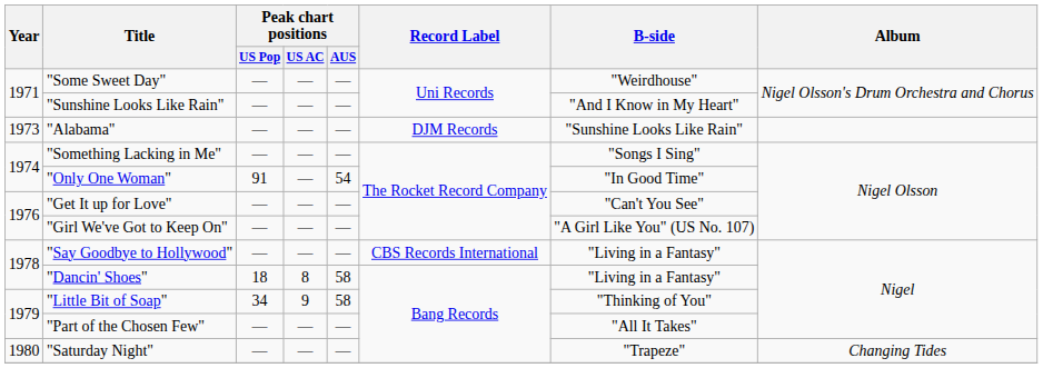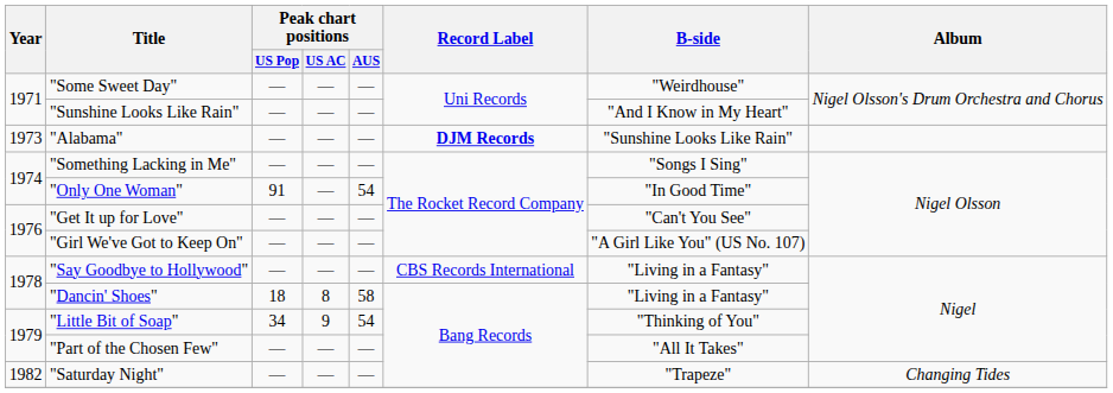 <table class="wikitable" style=text-align:center;>
 <tr>
 <th rowspan="2">Year</th>
 <th rowspan="2">Title</th>
 <th colspan="3">Peak chart<br>positions</th>
 <th rowspan="2"><a href='#'>Record Label</a></th>
 <th rowspan="2"><a href='#'>B-side</a></th>
 <th rowspan="2">Album</th>
 </tr>
 <tr style="font-size:smaller;">
 <th align=centre><a href='#'>US Pop</a></th>
 <th align=centre><a href='#'>US AC</a></th>
 <th align=centre><a href='#'>AUS</a></th>
 </tr>
 <tr>
 <td rowspan="2">1971</td>
 <td align=left>"Some Sweet Day"</td>
 <td>—</td>
 <td>—</td>
 <td>—</td>
 <td rowspan="2"><a href='#'>Uni Records</a></td>
 <td>"Weirdhouse"</td>
 <td rowspan="2"><em>Nigel Olsson's Drum Orchestra and Chorus</em></td>
 </tr>
 <tr>
 <td align=left>"Sunshine Looks Like Rain"</td>
 <td>—</td>
 <td>—</td>
 <td>—</td>
 <td>"And I Know in My Heart"</td>
 </tr>
 <tr>
 <td rowspan="1">1973</td>
 <td align=left>"Alabama"</td>
 <td>—</td>
 <td>—</td>
 <td>—</td>
-<td rowspan="1"><a href='#'>DJM Records</a></td>
+<td rowspan="1"><strong><a href='#'>DJM Records</a></strong></td>
 <td>"Sunshine Looks Like Rain"</td>
 <td rowspan="1"></td>
 </tr>
 <tr>
 <td rowspan="2">1974</td>
 <td align=left>"Something Lacking in Me"</td>
 <td>—</td>
 <td>—</td>
 <td>—</td>
 <td rowspan="4"><a href='#'>The Rocket Record Company</a></td>
 <td>"Songs I Sing"</td>
 <td rowspan="4"><em>Nigel Olsson</em></td>
 </tr>
 <tr>
 <td align=left>"<a href='#'>Only One Woman</a>"</td>
 <td>91</td>
 <td>—</td>
 <td>54</td>
 <td>"In Good Time"</td>
 </tr>
 <tr>
 <td rowspan="2">1976</td>
 <td align=left>"Get It up for Love"</td>
 <td>—</td>
 <td>—</td>
 <td>—</td>
 <td>"Can't You See"</td>
 </tr>
 <tr>
 <td align=left>"Girl We've Got to Keep On"</td>
 <td>—</td>
 <td>—</td>
 <td>—</td>
 <td>"A Girl Like You" (US No. 107)</td>
 </tr>
 <tr>
 <td rowspan="2">1978</td>
 <td align=left>"<a href='#'>Say Goodbye to Hollywood</a>"</td>
 <td>—</td>
 <td>—</td>
 <td>—</td>
 <td rowspan="1"><a href='#'>CBS Records International</a></td>
 <td>"Living in a Fantasy"</td>
 <td rowspan="4"><em>Nigel</em></td>
 </tr>
 <tr>
 <td align=left>"<a href='#'>Dancin' Shoes</a>"</td>
 <td>18</td>
 <td>8</td>
 <td>58</td>
 <td rowspan="4"><a href='#'>Bang Records</a></td>
 <td>"Living in a Fantasy"</td>
 </tr>
 <tr>
 <td rowspan="2">1979</td>
 <td align=left>"<a href='#'>Little Bit of Soap</a>"</td>
 <td>34</td>
 <td>9</td>
-<td>58</td>
+<td>54</td>
 <td>"Thinking of You"</td>
 </tr>
 <tr>
 <td align=left>"Part of the Chosen Few"</td>
 <td>—</td>
 <td>—</td>
 <td>—</td>
 <td>"All It Takes"</td>
 </tr>
 <tr>
-<td rowspan="1">1980</td>
+<td rowspan="1">1982</td>
 <td align=left>"Saturday Night"</td>
 <td>—</td>
 <td>—</td>
 <td>—</td>
 <td>"Trapeze"</td>
 <td rowspan="1"><em>Changing Tides</em></td>
 </tr>
 <tr>
 </tr>
 </table>
